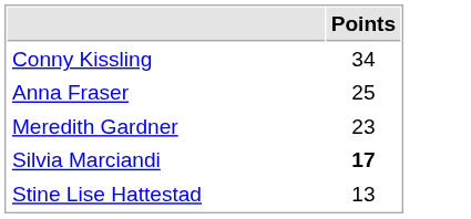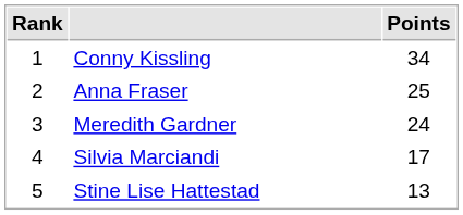 <table cellspacing="1" cellpadding="3" style="border:1px solid #AAAAAA;font-size:86%">
 <tr bgcolor="#E4E4E4">
+<th style="border-bottom:1px solid #AAAAAA" width=10>Rank</th>
 <th style="border-bottom:1px solid #AAAAAA" width=200></th>
 <th style="border-bottom:1px solid #AAAAAA" width=20>Points</th>
 </tr>
 <tr>
+<td align="center">1</td>
 <td> <a href='#'>Conny Kissling</a></td>
 <td align=center>34</td>
 </tr>
 <tr>
+<td align="center">2</td>
 <td> <a href='#'>Anna Fraser</a></td>
 <td align=center>25</td>
 </tr>
 <tr>
+<td align="center">3</td>
 <td> <a href='#'>Meredith Gardner</a></td>
-<td align=center>23</td>
+<td align=center>24</td>
 </tr>
 <tr>
+<td align="center">4</td>
 <td> <a href='#'>Silvia Marciandi</a></td>
-<td align=center><strong>17</strong></td>
+<td align=center>17</td>
 </tr>
 <tr>
+<td align="center">5</td>
 <td> <a href='#'>Stine Lise Hattestad</a></td>
 <td align=center>13</td>
 </tr>
 </table>
